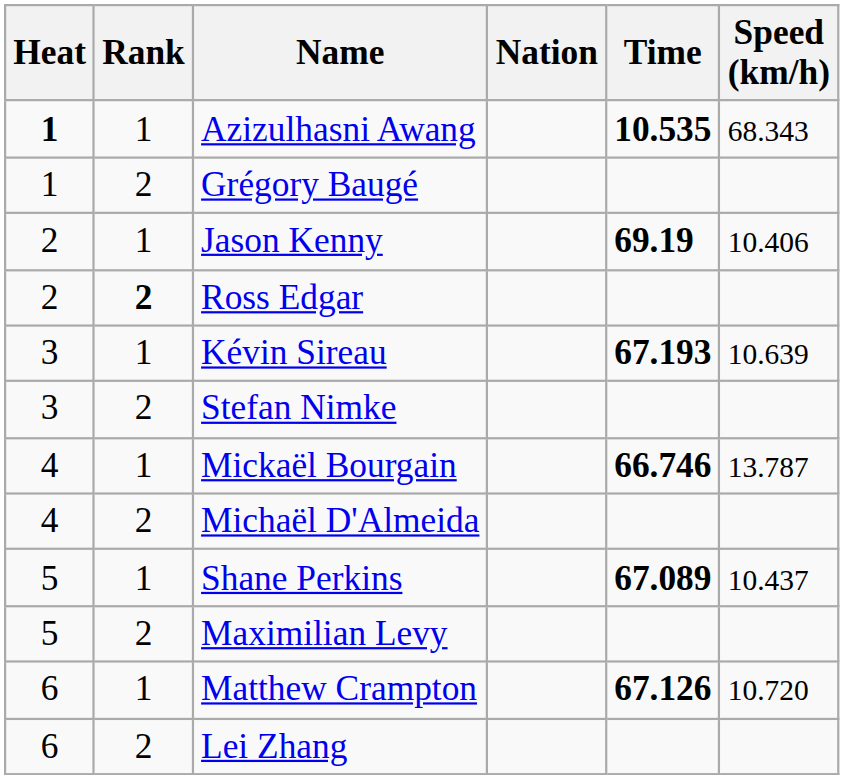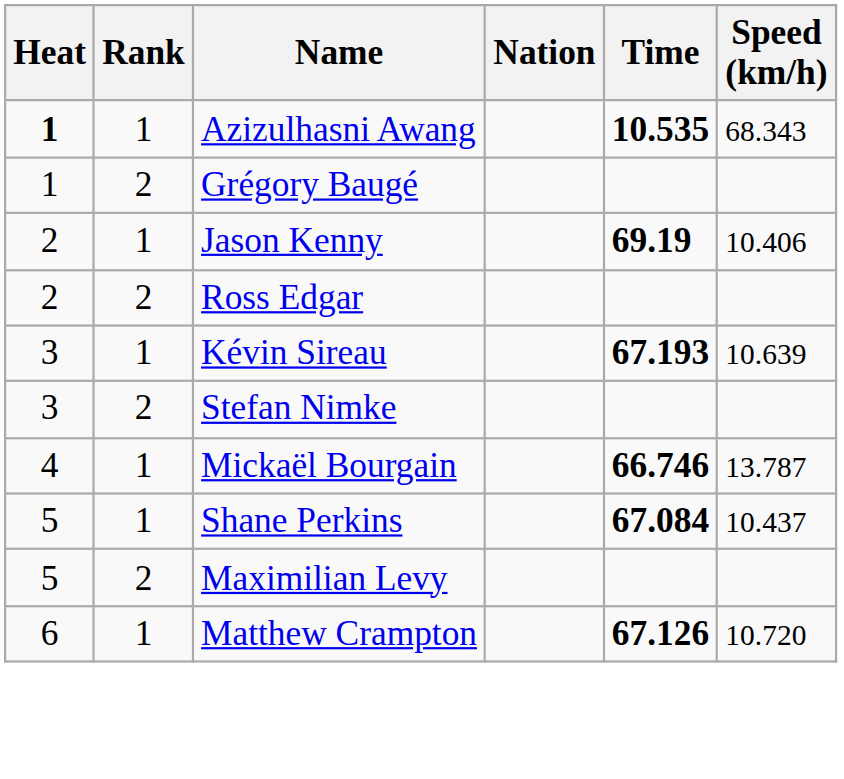 <table class=wikitable sortable style=text-align:center>
 <tr>
 <th>Heat</th>
 <th>Rank</th>
 <th>Name</th>
 <th>Nation</th>
 <th>Time</th>
 <th>Speed<br>(km/h)</th>
 </tr>
 <tr style=background: #ccffcc;>
 <td><strong>1</strong></td>
 <td>1</td>
 <td align=left><a href='#'>Azizulhasni Awang</a></td>
 <td align=left></td>
 <td align=left><strong>10.535</strong></td>
 <td align=left><small>68.343</small></td>
 </tr>
 <tr>
 <td>1</td>
 <td>2</td>
 <td align=left><a href='#'>Grégory Baugé</a></td>
 <td align=left></td>
 <td></td>
 <td></td>
 </tr>
 <tr style=background: #ccffcc;>
 <td>2</td>
 <td>1</td>
 <td align=left><a href='#'>Jason Kenny</a></td>
 <td align=left></td>
 <td align=left><strong>69.19</strong></td>
 <td align=left><small>10.406</small></td>
 </tr>
 <tr>
 <td>2</td>
-<td><strong>2</strong></td>
+<td>2</td>
 <td align=left><a href='#'>Ross Edgar</a></td>
 <td align=left></td>
 <td></td>
 <td></td>
 </tr>
 <tr style=background: #ccffcc;>
 <td>3</td>
 <td>1</td>
 <td align=left><a href='#'>Kévin Sireau</a></td>
 <td align=left></td>
 <td align=left><strong>67.193</strong></td>
 <td align=left><small>10.639</small></td>
 </tr>
 <tr>
 <td>3</td>
 <td>2</td>
 <td align=left><a href='#'>Stefan Nimke</a></td>
 <td align=left></td>
 <td></td>
 <td></td>
 </tr>
 <tr style=background: #ccffcc;>
 <td>4</td>
 <td>1</td>
 <td align=left><a href='#'>Mickaël Bourgain</a></td>
 <td align=left></td>
 <td align=left><strong>66.746</strong></td>
 <td align=left><small>13.787</small></td>
 </tr>
-<tr>
-<td>4</td>
-<td>2</td>
-<td align=left><a href='#'>Michaël D'Almeida</a></td>
-<td align=left></td>
-<td></td>
-<td></td>
-</tr>
 <tr style=background: #ccffcc;>
 <td>5</td>
 <td>1</td>
 <td align=left><a href='#'>Shane Perkins</a></td>
 <td align=left></td>
-<td align=left><strong>67.089</strong></td>
+<td align=left><strong>67.084</strong></td>
 <td align=left><small>10.437</small></td>
 </tr>
 <tr>
 <td>5</td>
 <td>2</td>
 <td align=left><a href='#'>Maximilian Levy</a></td>
 <td align=left></td>
 <td></td>
 <td></td>
 </tr>
 <tr style=background: #ccffcc;>
 <td>6</td>
 <td>1</td>
 <td align=left><a href='#'>Matthew Crampton</a></td>
 <td align=left></td>
 <td align=left><strong>67.126</strong></td>
 <td align=left><small>10.720</small></td>
 </tr>
-<tr>
-<td>6</td>
-<td>2</td>
-<td align=left><a href='#'>Lei Zhang</a></td>
-<td align=left></td>
-<td></td>
-<td></td>
-</tr>
 </table>
